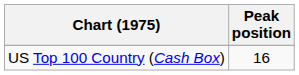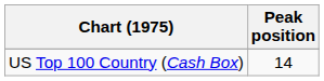 <table class="wikitable sortable">
 <tr>
 <th align="left">Chart (1975)</th>
 <th align="center">Peak<br>position</th>
 </tr>
 <tr>
 </tr>
 <tr>
 </tr>
 <tr>
 <td align="left">US <a href='#'>Top 100 Country</a> (<em><a href='#'>Cash Box</a></em>)</td>
-<td style="text-align:center;">16</td>
+<td style="text-align:center;">14</td>
 </tr>
 </table>
